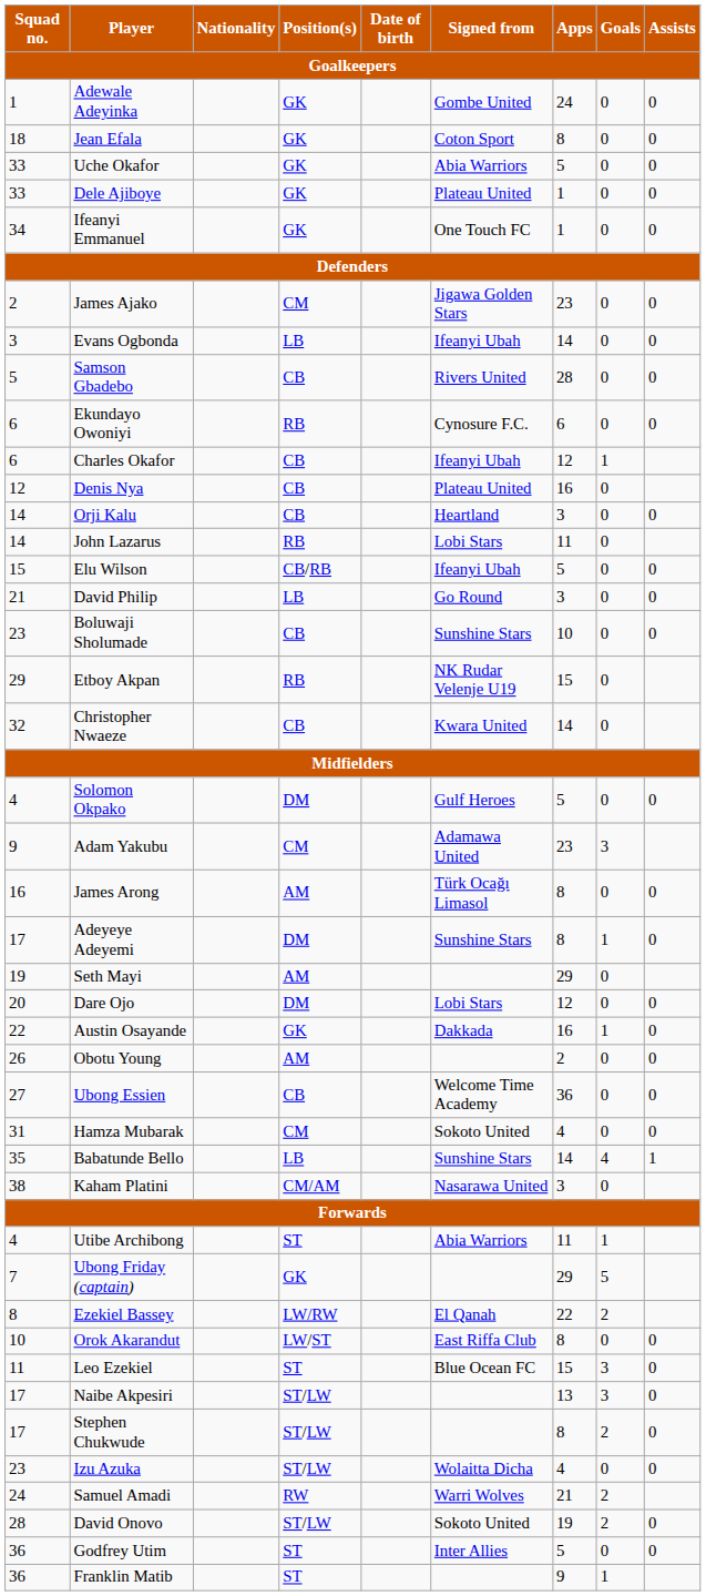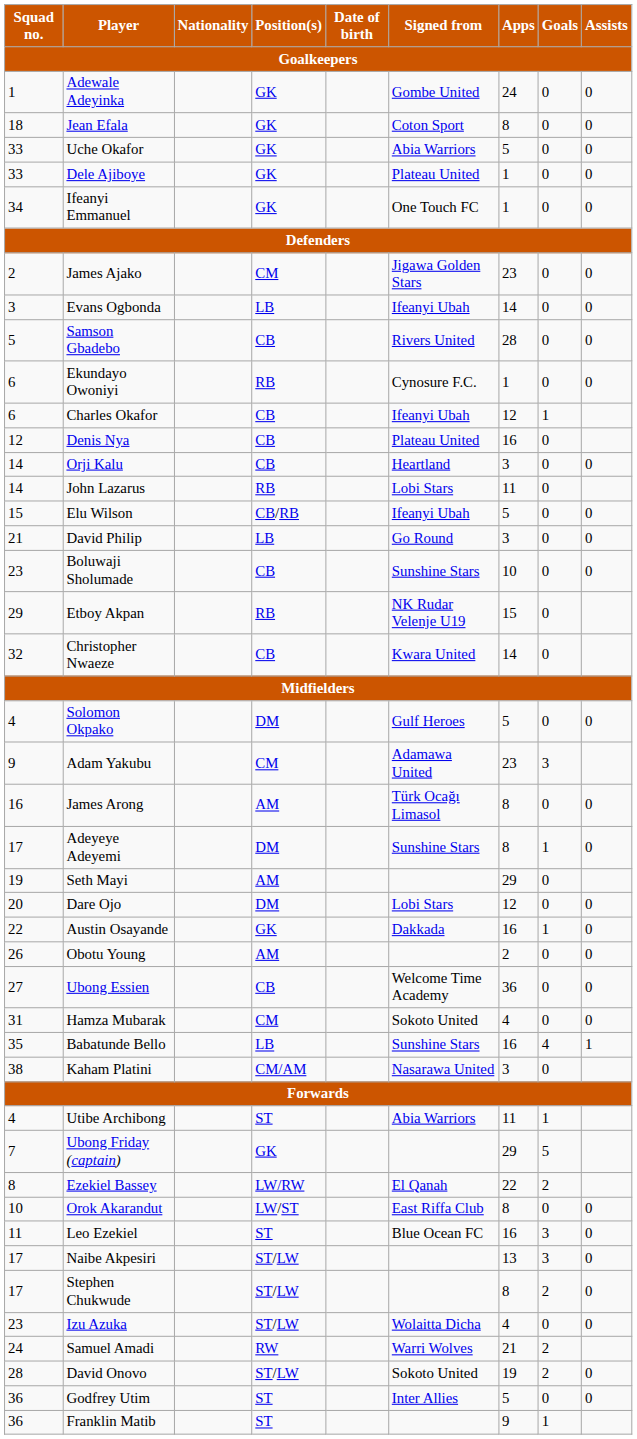 <table class="wikitable" style="text-align:left; font-size:90%;">
 <tr>
 <th style="background:#c50; color:white; text-align:center;">Squad no.</th>
 <th style="background:#c50; color:white; text-align:center;">Player</th>
 <th style="background:#c50; color:white; text-align:center;">Nationality</th>
 <th style="background:#c50; color:white; text-align:center;">Position(s)</th>
 <th style="background:#c50; color:white; text-align:center;">Date of birth</th>
 <th style="background:#c50; color:white; text-align:center;">Signed from</th>
 <th style="background:#c50; color:white; text-align:center;">Apps</th>
 <th style="background:#c50; color:white; text-align:center;">Goals</th>
 <th style="background:#c50; color:white; text-align:center;">Assists</th>
 </tr>
 <tr>
 <th colspan="10" style="background:#c50; color:white; text-align:center"><strong>Goalkeepers</strong></th>
 </tr>
 <tr>
 <td>1</td>
 <td><a href='#'>Adewale Adeyinka</a></td>
 <td></td>
 <td><a href='#'>GK</a></td>
 <td></td>
 <td> <a href='#'>Gombe United</a></td>
 <td>24</td>
 <td>0</td>
 <td>0</td>
 </tr>
 <tr>
 <td>18</td>
 <td><a href='#'>Jean Efala</a></td>
 <td></td>
 <td><a href='#'>GK</a></td>
 <td></td>
 <td> <a href='#'>Coton Sport</a></td>
 <td>8</td>
 <td>0</td>
 <td>0</td>
 </tr>
 <tr>
 <td>33</td>
 <td>Uche Okafor</td>
 <td></td>
 <td><a href='#'>GK</a></td>
 <td></td>
 <td> <a href='#'>Abia Warriors</a></td>
 <td>5</td>
 <td>0</td>
 <td>0</td>
 </tr>
 <tr>
 <td>33</td>
 <td><a href='#'>Dele Ajiboye</a></td>
 <td></td>
 <td><a href='#'>GK</a></td>
 <td></td>
 <td> <a href='#'>Plateau United</a></td>
 <td>1</td>
 <td>0</td>
 <td>0</td>
 </tr>
 <tr>
 <td>34</td>
 <td>Ifeanyi Emmanuel</td>
 <td></td>
 <td><a href='#'>GK</a></td>
 <td></td>
 <td> One Touch FC</td>
 <td>1</td>
 <td>0</td>
 <td>0</td>
 </tr>
 <tr>
 <th colspan="10" style="background:#c50; color:white; text-align:center"><strong>Defenders</strong></th>
 </tr>
 <tr>
 <td>2</td>
 <td>James Ajako</td>
 <td></td>
 <td><a href='#'>CM</a></td>
 <td></td>
 <td> <a href='#'>Jigawa Golden Stars</a></td>
 <td>23</td>
 <td>0</td>
 <td>0</td>
 </tr>
 <tr>
 <td>3</td>
 <td>Evans Ogbonda</td>
 <td></td>
 <td><a href='#'>LB</a></td>
 <td></td>
 <td> <a href='#'>Ifeanyi Ubah</a></td>
 <td>14</td>
 <td>0</td>
 <td>0</td>
 </tr>
 <tr>
 <td>5</td>
 <td><a href='#'>Samson Gbadebo</a></td>
 <td></td>
 <td><a href='#'>CB</a></td>
 <td></td>
 <td> <a href='#'>Rivers United</a></td>
 <td>28</td>
 <td>0</td>
 <td>0</td>
 </tr>
 <tr>
 <td>6</td>
 <td>Ekundayo Owoniyi</td>
 <td></td>
 <td><a href='#'>RB</a></td>
 <td></td>
 <td> Cynosure F.C.</td>
-<td>6</td>
+<td>1</td>
 <td>0</td>
 <td>0</td>
 </tr>
 <tr>
 <td>6</td>
 <td>Charles Okafor</td>
 <td></td>
 <td><a href='#'>CB</a></td>
 <td></td>
 <td> <a href='#'>Ifeanyi Ubah</a></td>
 <td>12</td>
 <td>1</td>
 <td></td>
 </tr>
 <tr>
 <td>12</td>
 <td><a href='#'>Denis Nya</a></td>
 <td></td>
 <td><a href='#'>CB</a></td>
 <td></td>
 <td> <a href='#'>Plateau United</a></td>
 <td>16</td>
 <td>0</td>
 <td></td>
 </tr>
 <tr>
 <td>14</td>
 <td><a href='#'>Orji Kalu</a></td>
 <td></td>
 <td><a href='#'>CB</a></td>
 <td></td>
 <td> <a href='#'>Heartland</a></td>
 <td>3</td>
 <td>0</td>
 <td>0</td>
 </tr>
 <tr>
 <td>14</td>
 <td>John Lazarus</td>
 <td></td>
 <td><a href='#'>RB</a></td>
 <td></td>
 <td> <a href='#'>Lobi Stars</a></td>
 <td>11</td>
 <td>0</td>
 <td></td>
 </tr>
 <tr>
 <td>15</td>
 <td>Elu Wilson</td>
 <td></td>
 <td><a href='#'>CB</a>/<a href='#'>RB</a></td>
 <td></td>
 <td> <a href='#'>Ifeanyi Ubah</a></td>
 <td>5</td>
 <td>0</td>
 <td>0</td>
 </tr>
 <tr>
 <td>21</td>
 <td>David Philip</td>
 <td></td>
 <td><a href='#'>LB</a></td>
 <td></td>
 <td> <a href='#'>Go Round</a></td>
 <td>3</td>
 <td>0</td>
 <td>0</td>
 </tr>
 <tr>
 <td>23</td>
 <td>Boluwaji Sholumade</td>
 <td></td>
 <td><a href='#'>CB</a></td>
 <td></td>
 <td> <a href='#'>Sunshine Stars</a></td>
 <td>10</td>
 <td>0</td>
 <td>0</td>
 </tr>
 <tr>
 <td>29</td>
 <td>Etboy Akpan</td>
 <td></td>
 <td><a href='#'>RB</a></td>
 <td></td>
 <td> <a href='#'>NK Rudar Velenje U19</a></td>
 <td>15</td>
 <td>0</td>
 <td></td>
 </tr>
 <tr>
 <td>32</td>
 <td>Christopher Nwaeze</td>
 <td></td>
 <td><a href='#'>CB</a></td>
 <td></td>
 <td> <a href='#'>Kwara United</a></td>
 <td>14</td>
 <td>0</td>
 <td></td>
 </tr>
 <tr>
 <th colspan="10" style="background:#c50; color:white; text-align:center"><strong>Midfielders</strong></th>
 </tr>
 <tr>
 <td>4</td>
 <td><a href='#'>Solomon Okpako</a></td>
 <td></td>
 <td><a href='#'>DM</a></td>
 <td></td>
 <td> <a href='#'>Gulf Heroes</a></td>
 <td>5</td>
 <td>0</td>
 <td>0</td>
 </tr>
 <tr>
 <td>9</td>
 <td>Adam Yakubu</td>
 <td></td>
 <td><a href='#'>CM</a></td>
 <td></td>
 <td> <a href='#'>Adamawa United</a></td>
 <td>23</td>
 <td>3</td>
 <td></td>
 </tr>
 <tr>
 <td>16</td>
 <td>James Arong</td>
 <td></td>
 <td><a href='#'>AM</a></td>
 <td></td>
 <td> <a href='#'>Türk Ocağı Limasol</a></td>
 <td>8</td>
 <td>0</td>
 <td>0</td>
 </tr>
 <tr>
 <td>17</td>
 <td>Adeyeye Adeyemi</td>
 <td></td>
 <td><a href='#'>DM</a></td>
 <td></td>
 <td> <a href='#'>Sunshine Stars</a></td>
 <td>8</td>
 <td>1</td>
 <td>0</td>
 </tr>
 <tr>
 <td>19</td>
 <td>Seth Mayi</td>
 <td></td>
 <td><a href='#'>AM</a></td>
 <td></td>
 <td></td>
 <td>29</td>
 <td>0</td>
 <td></td>
 </tr>
 <tr>
 <td>20</td>
 <td>Dare Ojo</td>
 <td></td>
 <td><a href='#'>DM</a></td>
 <td></td>
 <td> <a href='#'>Lobi Stars</a></td>
 <td>12</td>
 <td>0</td>
 <td>0</td>
 </tr>
 <tr>
 <td>22</td>
 <td>Austin Osayande</td>
 <td></td>
 <td><a href='#'>GK</a></td>
 <td></td>
 <td> <a href='#'>Dakkada</a></td>
 <td>16</td>
 <td>1</td>
 <td>0</td>
 </tr>
 <tr>
 <td>26</td>
 <td>Obotu Young</td>
 <td></td>
 <td><a href='#'>AM</a></td>
 <td></td>
 <td></td>
 <td>2</td>
 <td>0</td>
 <td>0</td>
 </tr>
 <tr>
 <td>27</td>
 <td><a href='#'>Ubong Essien</a></td>
 <td></td>
 <td><a href='#'>CB</a></td>
 <td></td>
 <td> Welcome Time Academy</td>
 <td>36</td>
 <td>0</td>
 <td>0</td>
 </tr>
 <tr>
 <td>31</td>
 <td>Hamza Mubarak</td>
 <td></td>
 <td><a href='#'>CM</a></td>
 <td></td>
 <td> Sokoto United</td>
 <td>4</td>
 <td>0</td>
 <td>0</td>
 </tr>
 <tr>
 <td>35</td>
 <td>Babatunde Bello</td>
 <td></td>
 <td><a href='#'>LB</a></td>
 <td></td>
 <td> <a href='#'>Sunshine Stars</a></td>
-<td>14</td>
+<td>16</td>
 <td>4</td>
 <td>1</td>
 </tr>
 <tr>
 <td>38</td>
 <td>Kaham Platini</td>
 <td></td>
 <td><a href='#'>CM/AM</a></td>
 <td></td>
 <td> <a href='#'>Nasarawa United</a></td>
 <td>3</td>
 <td>0</td>
 <td></td>
 </tr>
 <tr>
 <th colspan="10" style="background:#c50; color:white; text-align:center"><strong>Forwards</strong></th>
 </tr>
 <tr>
 <td>4</td>
 <td>Utibe Archibong</td>
 <td></td>
 <td><a href='#'>ST</a></td>
 <td></td>
 <td> <a href='#'>Abia Warriors</a></td>
 <td>11</td>
 <td>1</td>
 <td></td>
 </tr>
 <tr>
 <td>7</td>
 <td><a href='#'>Ubong Friday</a> <em>(<a href='#'>captain</a>)</em></td>
 <td></td>
 <td><a href='#'>GK</a></td>
 <td></td>
 <td></td>
 <td>29</td>
 <td>5</td>
 <td></td>
 </tr>
 <tr>
 <td>8</td>
 <td><a href='#'>Ezekiel Bassey</a></td>
 <td></td>
 <td><a href='#'>LW/RW</a></td>
 <td></td>
 <td> <a href='#'>El Qanah</a></td>
 <td>22</td>
 <td>2</td>
 <td></td>
 </tr>
 <tr>
 <td>10</td>
 <td><a href='#'>Orok Akarandut</a></td>
 <td></td>
 <td><a href='#'>LW</a>/<a href='#'>ST</a></td>
 <td></td>
 <td> <a href='#'>East Riffa Club</a></td>
 <td>8</td>
 <td>0</td>
 <td>0</td>
 </tr>
 <tr>
 <td>11</td>
 <td>Leo Ezekiel</td>
 <td></td>
 <td><a href='#'>ST</a></td>
 <td></td>
 <td> Blue Ocean FC</td>
-<td>15</td>
+<td>16</td>
 <td>3</td>
 <td>0</td>
 </tr>
 <tr>
 <td>17</td>
 <td>Naibe Akpesiri</td>
 <td></td>
 <td><a href='#'>ST</a>/<a href='#'>LW</a></td>
 <td></td>
 <td></td>
 <td>13</td>
 <td>3</td>
 <td>0</td>
 </tr>
 <tr>
 <td>17</td>
 <td>Stephen Chukwude</td>
 <td></td>
 <td><a href='#'>ST</a>/<a href='#'>LW</a></td>
 <td></td>
 <td></td>
 <td>8</td>
 <td>2</td>
 <td>0</td>
 </tr>
 <tr>
 <td>23</td>
 <td><a href='#'>Izu Azuka</a></td>
 <td></td>
 <td><a href='#'>ST</a>/<a href='#'>LW</a></td>
 <td></td>
 <td> <a href='#'>Wolaitta Dicha</a></td>
 <td>4</td>
 <td>0</td>
 <td>0</td>
 </tr>
 <tr>
 <td>24</td>
 <td>Samuel Amadi</td>
 <td></td>
 <td><a href='#'>RW</a></td>
 <td></td>
 <td> <a href='#'>Warri Wolves</a></td>
 <td>21</td>
 <td>2</td>
 <td></td>
 </tr>
 <tr>
 <td>28</td>
 <td>David Onovo</td>
 <td></td>
 <td><a href='#'>ST</a>/<a href='#'>LW</a></td>
 <td></td>
 <td> Sokoto United</td>
 <td>19</td>
 <td>2</td>
 <td>0</td>
 </tr>
 <tr>
 <td>36</td>
 <td>Godfrey Utim</td>
 <td></td>
 <td><a href='#'>ST</a></td>
 <td></td>
 <td> <a href='#'>Inter Allies</a></td>
 <td>5</td>
 <td>0</td>
 <td>0</td>
 </tr>
 <tr>
 <td>36</td>
 <td>Franklin Matib</td>
 <td></td>
 <td><a href='#'>ST</a></td>
 <td></td>
 <td></td>
 <td>9</td>
 <td>1</td>
 <td></td>
 </tr>
 </table>
